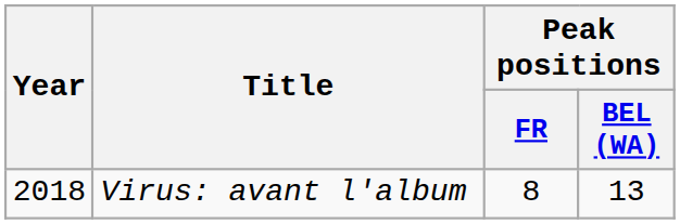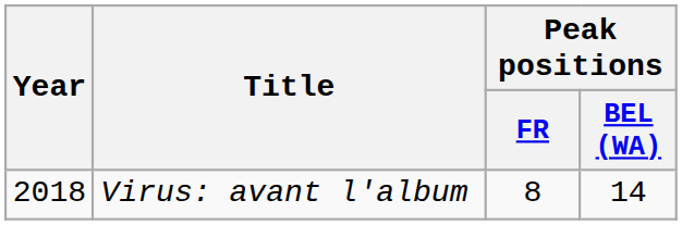 <table class="wikitable">
 <tr>
 <th align="center" rowspan="2" width="10">Year</th>
 <th align="center" rowspan="2" width="160">Title</th>
 <th align="center" colspan="2" width="20">Peak positions</th>
 </tr>
 <tr>
 <th scope="col" style="width:3em;font-size:90%;"><a href='#'>FR</a><br></th>
 <th scope="col" style="width:3em;font-size:90%;"><a href='#'>BEL (WA)</a><br></th>
 </tr>
 <tr>
 <td style="text-align:center;">2018</td>
 <td><em>Virus: avant l'album</em></td>
 <td style="text-align:center;">8</td>
-<td style="text-align:center;">13</td>
+<td style="text-align:center;">14</td>
 </tr>
 </table>
